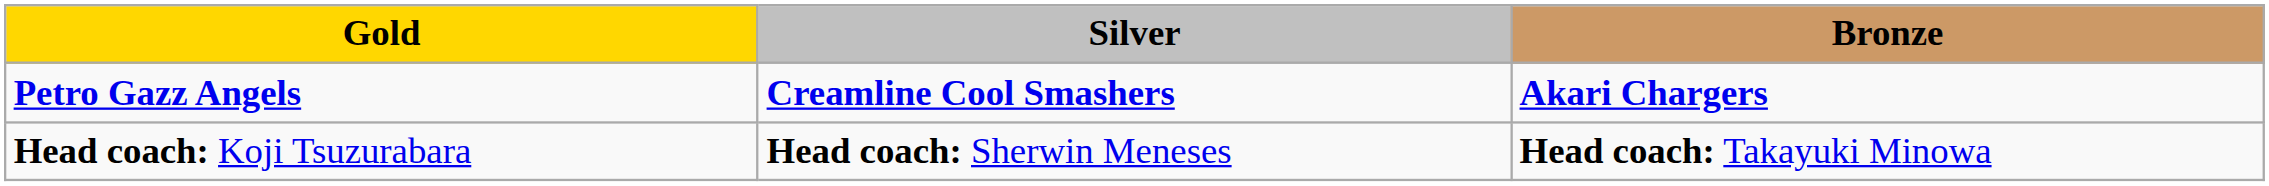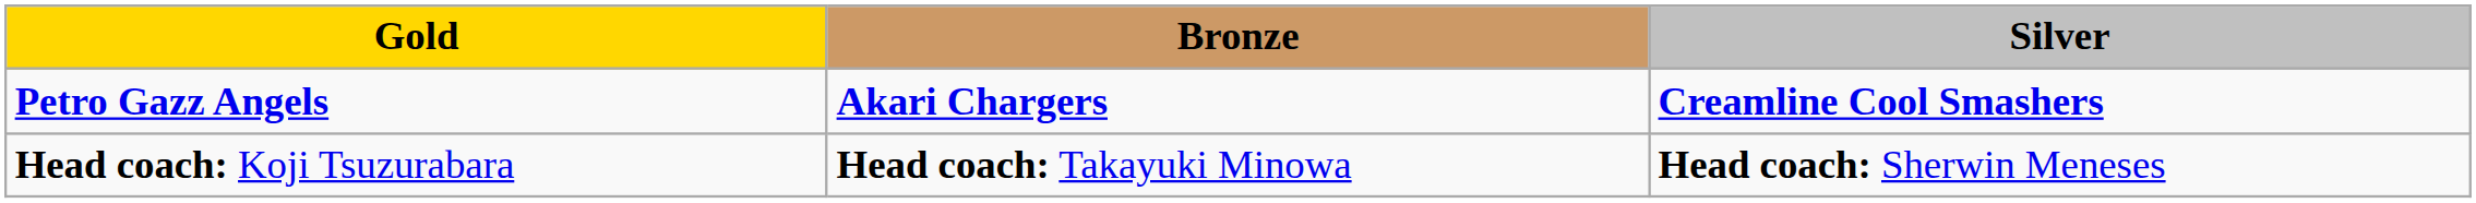 <table class="wikitable"; font-size:90%">
 <tr>
 <td scope="col" style="width:20em; background:gold" align=center><strong>Gold</strong></td>
+<td scope="col" style="width:20em; background:#cc9966" align=center><strong>Bronze</strong></td>
 <td scope="col" style="width:20em; background:silver" align=center><strong>Silver</strong></td>
-<td scope="col" style="width:20em; background:#cc9966" align=center><strong>Bronze</strong></td>
 </tr>
 <tr>
 <td valign=top><strong><a href='#'>Petro Gazz Angels </a></strong><br></td>
+<td valign=top><strong><a href='#'>Akari Chargers</a></strong><br></td>
 <td valign=top><strong><a href='#'>Creamline Cool Smashers</a></strong><br></td>
-<td valign=top><strong><a href='#'>Akari Chargers</a></strong><br></td>
 </tr>
 <tr>
 <td><strong>Head coach:</strong> <a href='#'>Koji Tsuzurabara</a></td>
+<td><strong>Head coach:</strong> <a href='#'>Takayuki Minowa</a></td>
 <td><strong>Head coach:</strong> <a href='#'>Sherwin Meneses</a></td>
-<td><strong>Head coach:</strong> <a href='#'>Takayuki Minowa</a></td>
 </tr>
 </table>
